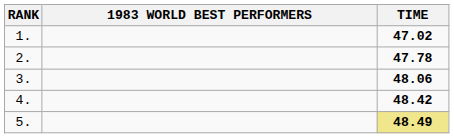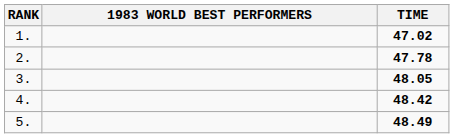 <table class=wikitable>
 <tr>
 <th>RANK</th>
 <th align="center" style="width: 25em">1983 WORLD BEST PERFORMERS</th>
 <th align="center" style="width: 5em">TIME</th>
 </tr>
 <tr>
 <td align="center">1.</td>
 <td></td>
 <td align="center"><strong>47.02</strong></td>
 </tr>
 <tr>
 <td align="center">2.</td>
 <td></td>
 <td align="center"><strong>47.78</strong></td>
 </tr>
 <tr>
 <td align="center">3.</td>
 <td></td>
-<td align="center"><strong>48.06</strong></td>
+<td align="center"><strong>48.05</strong></td>
 </tr>
 <tr>
 <td align="center">4.</td>
 <td></td>
 <td align="center"><strong>48.42</strong></td>
 </tr>
 <tr>
 <td align="center">5.</td>
 <td></td>
-<td align="center" style="background: khaki;"><strong>48.49</strong></td>
+<td align="center"><strong>48.49</strong></td>
 </tr>
 </table>
